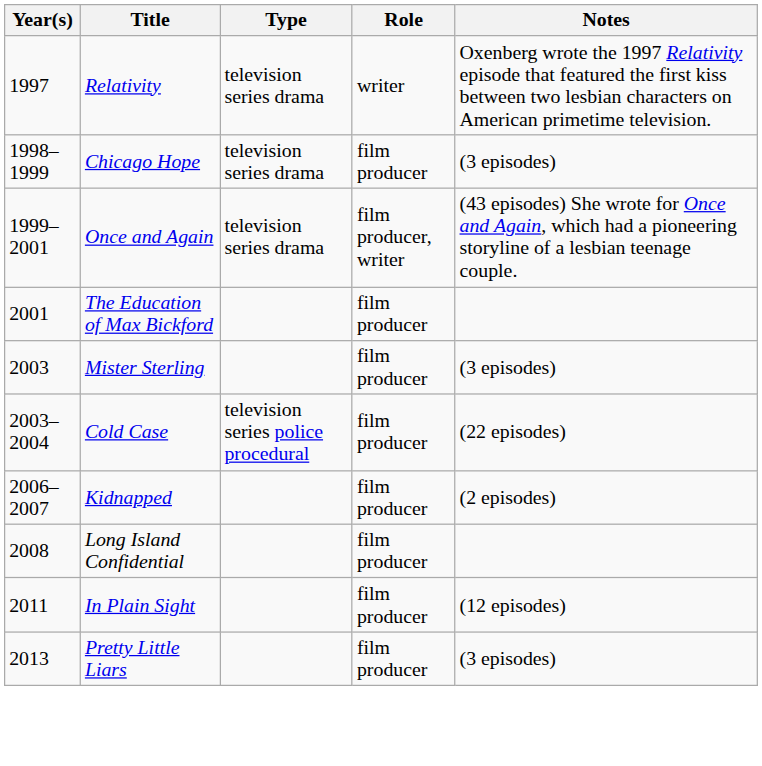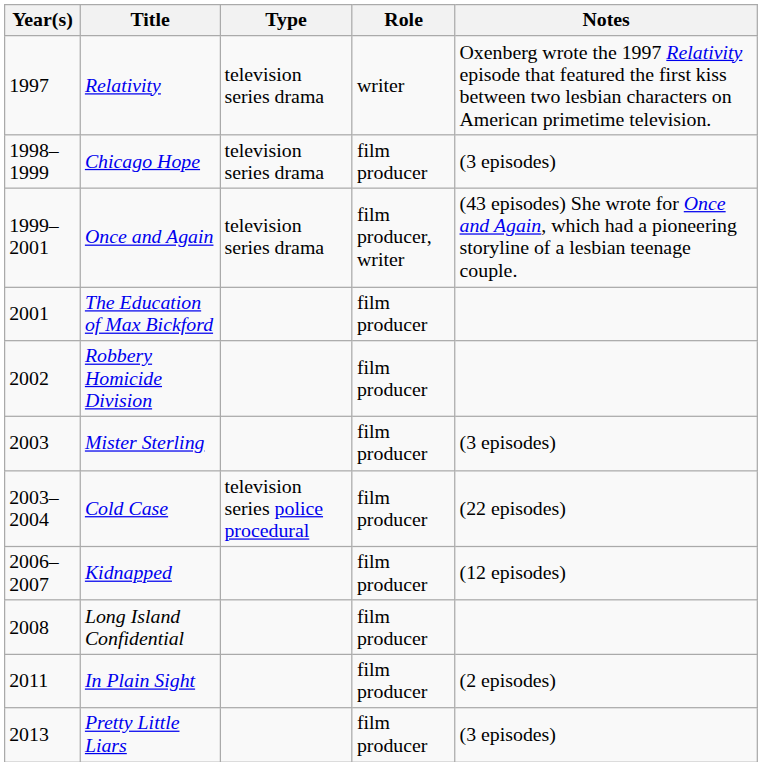 <table class="wikitable">
 <tr>
 <th>Year(s)</th>
 <th>Title</th>
 <th>Type</th>
 <th>Role</th>
 <th>Notes</th>
 </tr>
 <tr>
 <td>1997</td>
 <td><em><a href='#'>Relativity</a></em></td>
 <td>television series drama</td>
 <td>writer</td>
 <td>Oxenberg wrote the 1997 <em><a href='#'>Relativity</a></em> episode that featured the first kiss between two lesbian characters on American primetime television.</td>
 </tr>
 <tr>
 <td>1998–1999</td>
 <td><em><a href='#'>Chicago Hope</a></em></td>
 <td>television series drama</td>
 <td>film producer</td>
 <td>(3 episodes)</td>
 </tr>
 <tr>
 <td>1999–2001</td>
 <td><em><a href='#'>Once and Again</a></em></td>
 <td>television series drama</td>
 <td>film producer, writer</td>
 <td>(43 episodes) She wrote for <em><a href='#'>Once and Again</a></em>, which had a pioneering storyline of a lesbian teenage couple.</td>
 </tr>
 <tr>
 <td>2001</td>
 <td><em><a href='#'>The Education of Max Bickford</a></em></td>
 <td></td>
 <td>film producer</td>
 <td></td>
 </tr>
 <tr>
+<td>2002</td>
+<td><em><a href='#'>Robbery Homicide Division</a></em></td>
+<td></td>
+<td>film producer</td>
+<td></td>
+</tr>
+<tr>
 <td>2003</td>
 <td><em><a href='#'>Mister Sterling</a></em></td>
 <td></td>
 <td>film producer</td>
 <td>(3 episodes)</td>
 </tr>
 <tr>
 <td>2003–2004</td>
 <td><em><a href='#'>Cold Case</a></em></td>
 <td>television series <a href='#'>police procedural</a></td>
 <td>film producer</td>
 <td>(22 episodes)</td>
 </tr>
 <tr>
 <td>2006–2007</td>
 <td><em><a href='#'>Kidnapped</a></em></td>
 <td></td>
 <td>film producer</td>
-<td>(2 episodes)</td>
+<td>(12 episodes)</td>
 </tr>
 <tr>
 <td>2008</td>
 <td><em>Long Island Confidential</em></td>
 <td></td>
 <td>film producer</td>
 <td></td>
 </tr>
 <tr>
 <td>2011</td>
 <td><em><a href='#'>In Plain Sight</a></em></td>
 <td></td>
 <td>film producer</td>
-<td>(12 episodes)</td>
+<td>(2 episodes)</td>
 </tr>
 <tr>
 <td>2013</td>
 <td><em><a href='#'>Pretty Little Liars</a></em></td>
 <td></td>
 <td>film producer</td>
 <td>(3 episodes)</td>
 </tr>
 </table>
